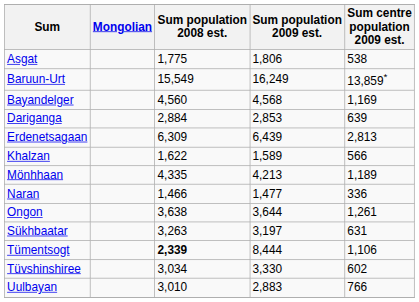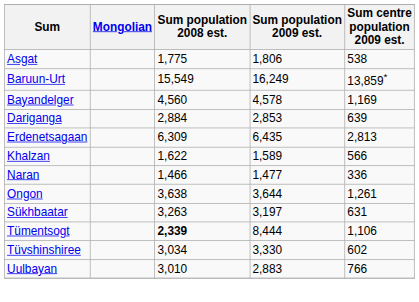 <table class="wikitable">
 <tr>
 </tr>
 <tr>
 <th>Sum</th>
 <th><a href='#'>Mongolian</a></th>
 <th>Sum population<br>2008 est.</th>
 <th>Sum population<br>2009 est.</th>
 <th>Sum centre<br>population<br>2009 est.</th>
 </tr>
 <tr>
 <td><a href='#'>Asgat</a></td>
 <td></td>
 <td>1,775</td>
 <td>1,806</td>
 <td>538</td>
 </tr>
 <tr>
 <td><a href='#'>Baruun-Urt</a></td>
 <td></td>
 <td>15,549</td>
 <td>16,249</td>
 <td>13,859<sup>*</sup></td>
 </tr>
 <tr>
 <td><a href='#'>Bayandelger</a></td>
 <td></td>
 <td>4,560</td>
-<td>4,568</td>
+<td>4,578</td>
 <td>1,169</td>
 </tr>
 <tr>
 <td><a href='#'>Dariganga</a></td>
 <td></td>
 <td>2,884</td>
 <td>2,853</td>
 <td>639</td>
 </tr>
 <tr>
 <td><a href='#'>Erdenetsagaan</a></td>
 <td></td>
 <td>6,309</td>
-<td>6,439</td>
+<td>6,435</td>
 <td>2,813</td>
 </tr>
 <tr>
 <td><a href='#'>Khalzan</a></td>
 <td></td>
 <td>1,622</td>
 <td>1,589</td>
 <td>566</td>
-</tr>
-<tr>
-<td><a href='#'>Mönhhaan</a></td>
-<td></td>
-<td>4,335</td>
-<td>4,213</td>
-<td>1,189</td>
 </tr>
 <tr>
 <td><a href='#'>Naran</a></td>
 <td></td>
 <td>1,466</td>
 <td>1,477</td>
 <td>336</td>
 </tr>
 <tr>
 <td><a href='#'>Ongon</a></td>
 <td></td>
 <td>3,638</td>
 <td>3,644</td>
 <td>1,261</td>
 </tr>
 <tr>
 <td><a href='#'>Sükhbaatar</a></td>
 <td></td>
 <td>3,263</td>
 <td>3,197</td>
 <td>631</td>
 </tr>
 <tr>
 <td><a href='#'>Tümentsogt</a></td>
 <td></td>
 <td><strong>2,339</strong></td>
 <td>8,444</td>
 <td>1,106</td>
 </tr>
 <tr>
 <td><a href='#'>Tüvshinshiree</a></td>
 <td></td>
 <td>3,034</td>
 <td>3,330</td>
 <td>602</td>
 </tr>
 <tr>
 <td><a href='#'>Uulbayan</a></td>
 <td></td>
 <td>3,010</td>
 <td>2,883</td>
 <td>766</td>
 </tr>
 <tr>
 </tr>
 </table>
